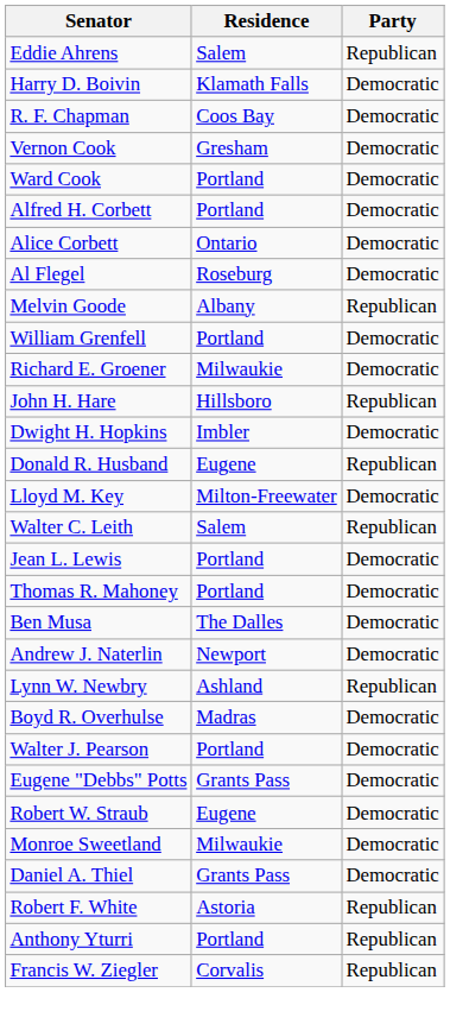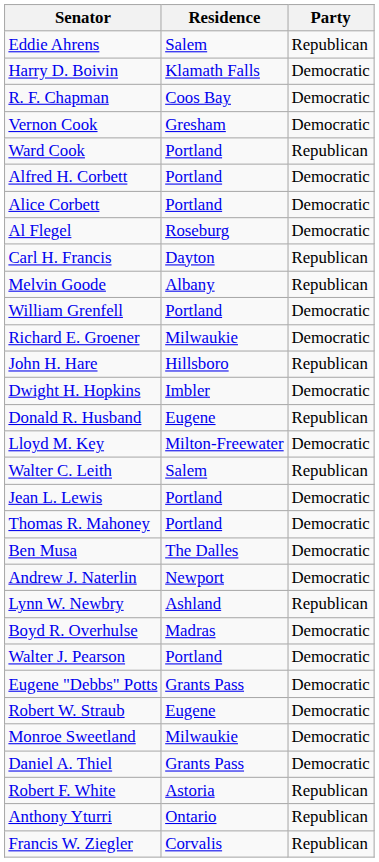 <table class="wikitable">
 <tr>
 <th>Senator</th>
 <th>Residence</th>
 <th>Party</th>
 </tr>
 <tr>
 <td><a href='#'>Eddie Ahrens</a></td>
 <td><a href='#'>Salem</a></td>
 <td>Republican</td>
 </tr>
 <tr>
 <td><a href='#'>Harry D. Boivin</a></td>
 <td><a href='#'>Klamath Falls</a></td>
 <td>Democratic</td>
 </tr>
 <tr>
 <td><a href='#'>R. F. Chapman</a></td>
 <td><a href='#'>Coos Bay</a></td>
 <td>Democratic</td>
 </tr>
 <tr>
 <td><a href='#'>Vernon Cook</a></td>
 <td><a href='#'>Gresham</a></td>
 <td>Democratic</td>
 </tr>
 <tr>
 <td><a href='#'>Ward Cook</a></td>
 <td><a href='#'>Portland</a></td>
-<td>Democratic</td>
+<td>Republican</td>
 </tr>
 <tr>
 <td><a href='#'>Alfred H. Corbett</a></td>
 <td><a href='#'>Portland</a></td>
 <td>Democratic</td>
 </tr>
 <tr>
 <td><a href='#'>Alice Corbett</a></td>
-<td><a href='#'>Ontario</a></td>
+<td><a href='#'>Portland</a></td>
 <td>Democratic</td>
 </tr>
 <tr>
 <td><a href='#'>Al Flegel</a></td>
 <td><a href='#'>Roseburg</a></td>
 <td>Democratic</td>
+</tr>
+<tr>
+<td><a href='#'>Carl H. Francis</a></td>
+<td><a href='#'>Dayton</a></td>
+<td>Republican</td>
 </tr>
 <tr>
 <td><a href='#'>Melvin Goode</a></td>
 <td><a href='#'>Albany</a></td>
 <td>Republican</td>
 </tr>
 <tr>
 <td><a href='#'>William Grenfell</a></td>
 <td><a href='#'>Portland</a></td>
 <td>Democratic</td>
 </tr>
 <tr>
 <td><a href='#'>Richard E. Groener</a></td>
 <td><a href='#'>Milwaukie</a></td>
 <td>Democratic</td>
 </tr>
 <tr>
 <td><a href='#'>John H. Hare</a></td>
 <td><a href='#'>Hillsboro</a></td>
 <td>Republican</td>
 </tr>
 <tr>
 <td><a href='#'>Dwight H. Hopkins</a></td>
 <td><a href='#'>Imbler</a></td>
 <td>Democratic</td>
 </tr>
 <tr>
 <td><a href='#'>Donald R. Husband</a></td>
 <td><a href='#'>Eugene</a></td>
 <td>Republican</td>
 </tr>
 <tr>
 <td><a href='#'>Lloyd M. Key</a></td>
 <td><a href='#'>Milton-Freewater</a></td>
 <td>Democratic</td>
 </tr>
 <tr>
 <td><a href='#'>Walter C. Leith</a></td>
 <td><a href='#'>Salem</a></td>
 <td>Republican</td>
 </tr>
 <tr>
 <td><a href='#'>Jean L. Lewis</a></td>
 <td><a href='#'>Portland</a></td>
 <td>Democratic</td>
 </tr>
 <tr>
 <td><a href='#'>Thomas R. Mahoney</a></td>
 <td><a href='#'>Portland</a></td>
 <td>Democratic</td>
 </tr>
 <tr>
 <td><a href='#'>Ben Musa</a></td>
 <td><a href='#'>The Dalles</a></td>
 <td>Democratic</td>
 </tr>
 <tr>
 <td><a href='#'>Andrew J. Naterlin</a></td>
 <td><a href='#'>Newport</a></td>
 <td>Democratic</td>
 </tr>
 <tr>
 <td><a href='#'>Lynn W. Newbry</a></td>
 <td><a href='#'>Ashland</a></td>
 <td>Republican</td>
 </tr>
 <tr>
 <td><a href='#'>Boyd R. Overhulse</a></td>
 <td><a href='#'>Madras</a></td>
 <td>Democratic</td>
 </tr>
 <tr>
 <td><a href='#'>Walter J. Pearson</a></td>
 <td><a href='#'>Portland</a></td>
 <td>Democratic</td>
 </tr>
 <tr>
 <td><a href='#'>Eugene "Debbs" Potts</a></td>
 <td><a href='#'>Grants Pass</a></td>
 <td>Democratic</td>
 </tr>
 <tr>
 <td><a href='#'>Robert W. Straub</a></td>
 <td><a href='#'>Eugene</a></td>
 <td>Democratic</td>
 </tr>
 <tr>
 <td><a href='#'>Monroe Sweetland</a></td>
 <td><a href='#'>Milwaukie</a></td>
 <td>Democratic</td>
 </tr>
 <tr>
 <td><a href='#'>Daniel A. Thiel</a></td>
 <td><a href='#'>Grants Pass</a></td>
 <td>Democratic</td>
 </tr>
 <tr>
 <td><a href='#'>Robert F. White</a></td>
 <td><a href='#'>Astoria</a></td>
 <td>Republican</td>
 </tr>
 <tr>
 <td><a href='#'>Anthony Yturri</a></td>
-<td><a href='#'>Portland</a></td>
+<td><a href='#'>Ontario</a></td>
 <td>Republican</td>
 </tr>
 <tr>
 <td><a href='#'>Francis W. Ziegler</a></td>
 <td><a href='#'>Corvalis</a></td>
 <td>Republican</td>
 </tr>
 </table>
